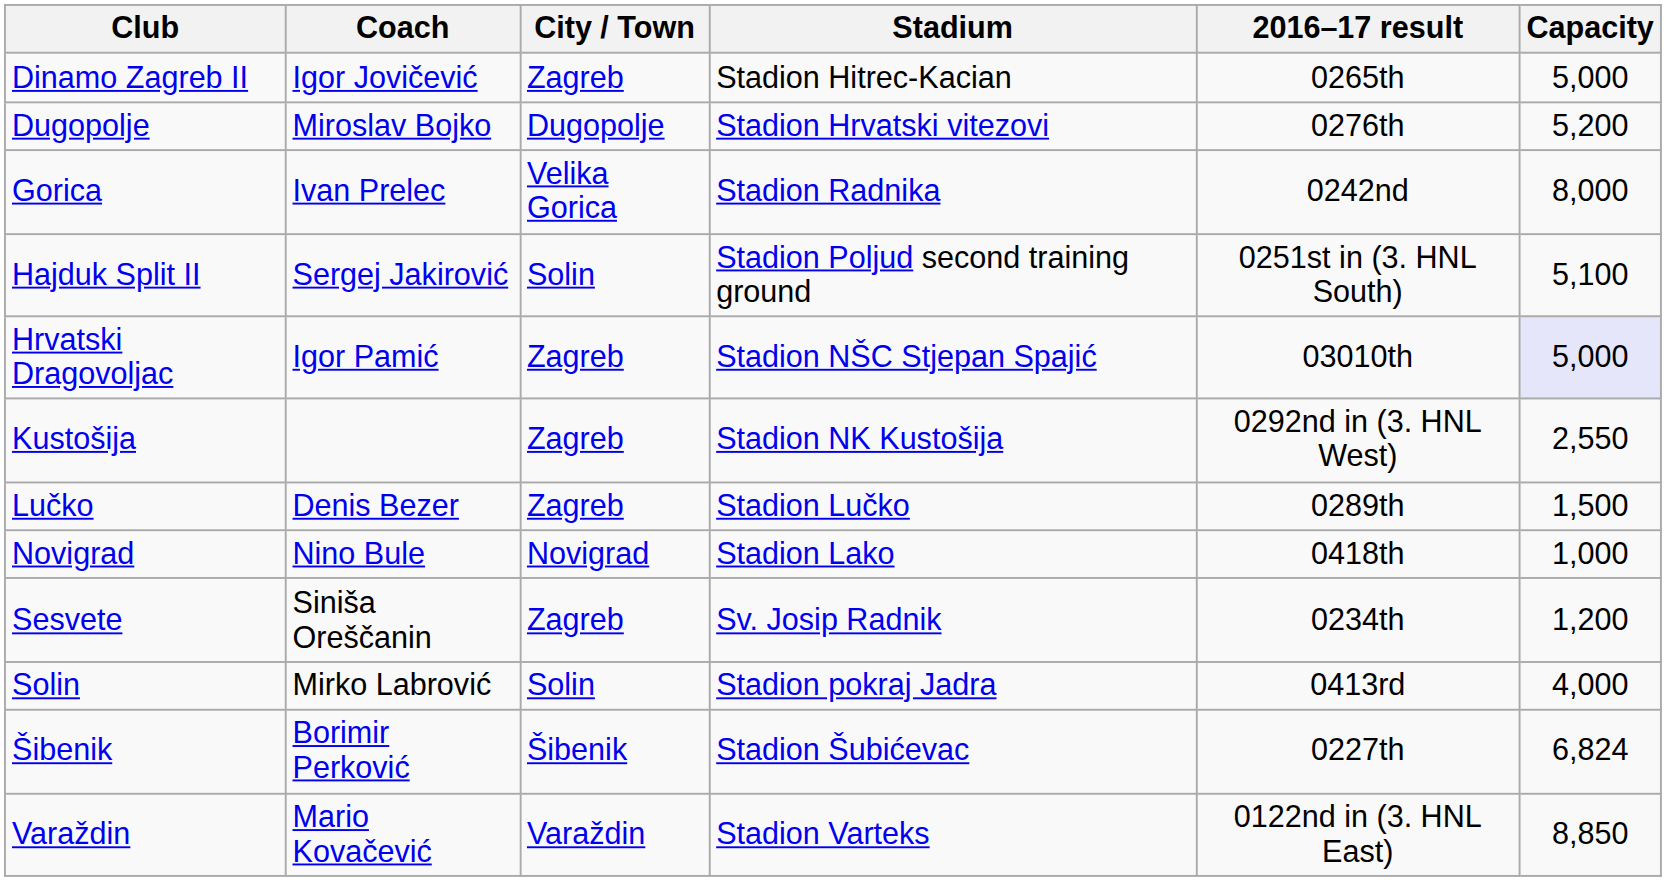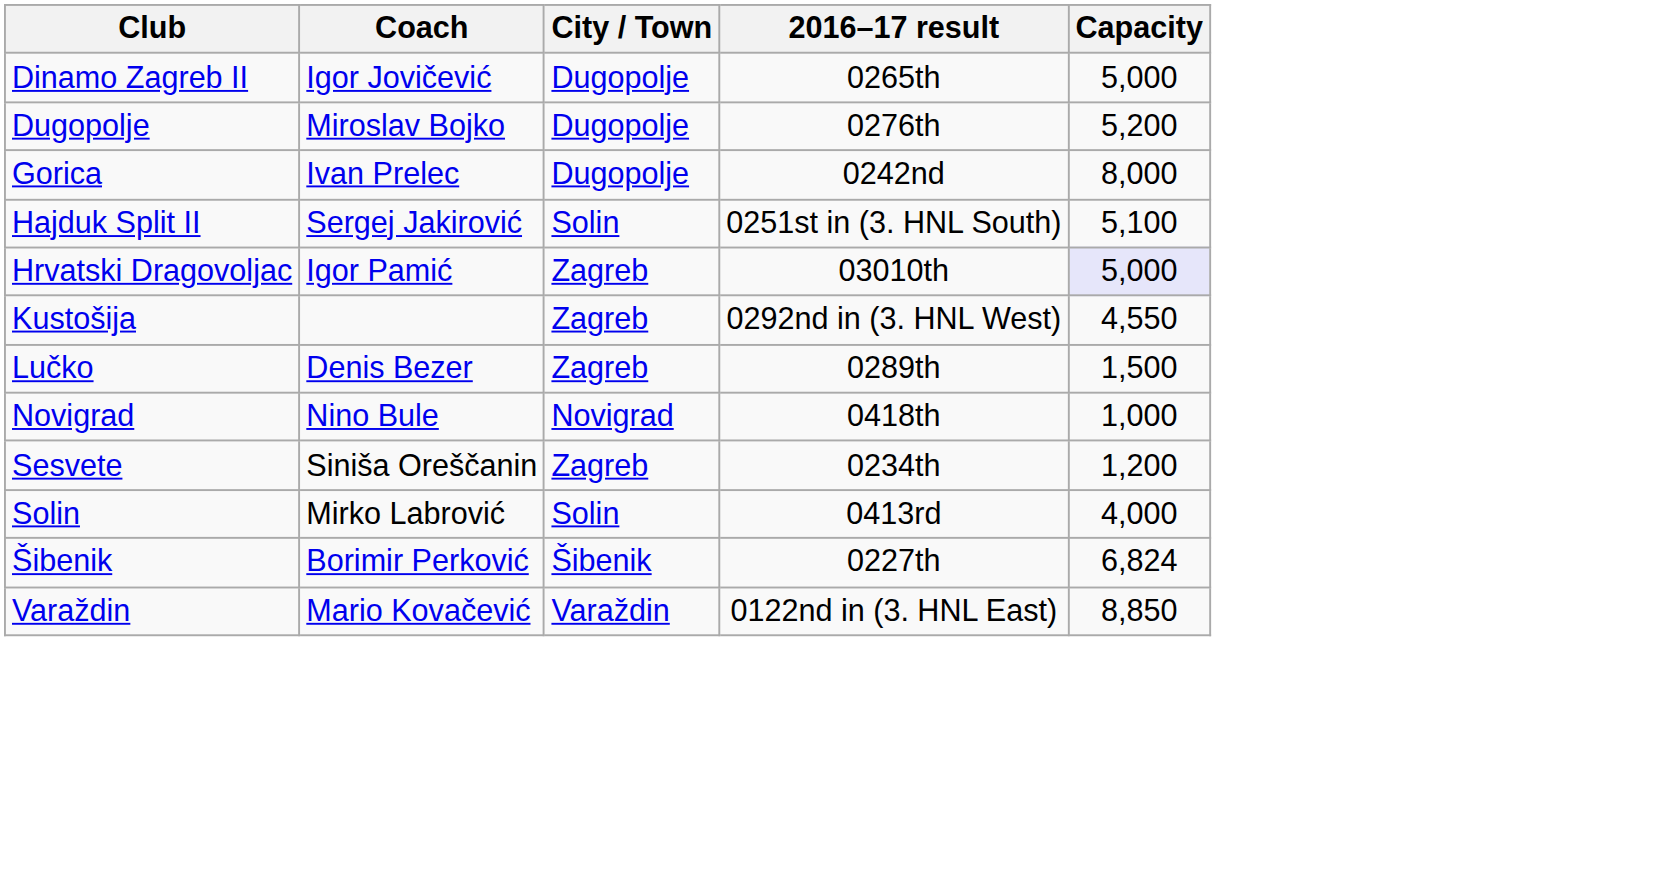 <table class="wikitable sortable">
 <tr>
 <th>Club</th>
 <th>Coach</th>
 <th>City / Town</th>
-<th>Stadium</th>
 <th>2016–17 result</th>
 <th>Capacity</th>
 </tr>
 <tr>
 <td><a href='#'>Dinamo Zagreb II</a></td>
 <td><a href='#'>Igor Jovičević</a></td>
-<td><a href='#'>Zagreb</a></td>
-<td>Stadion Hitrec-Kacian</td>
+<td><a href='#'>Dugopolje</a></td>
 <td style="text-align:center;"><span>026</span>5th</td>
 <td align="center">5,000</td>
 </tr>
 <tr>
 <td><a href='#'>Dugopolje</a></td>
 <td><a href='#'>Miroslav Bojko</a></td>
 <td><a href='#'>Dugopolje</a></td>
-<td><a href='#'>Stadion Hrvatski vitezovi</a></td>
 <td style="text-align:center;"><span>027</span>6th</td>
 <td align="center">5,200</td>
 </tr>
 <tr>
 <td><a href='#'>Gorica</a></td>
 <td><a href='#'>Ivan Prelec</a></td>
-<td><a href='#'>Velika Gorica</a></td>
-<td><a href='#'>Stadion Radnika</a></td>
+<td><a href='#'>Dugopolje</a></td>
 <td style="text-align:center;"><span>024</span>2nd</td>
 <td align="center">8,000</td>
 </tr>
 <tr>
 <td><a href='#'>Hajduk Split II</a></td>
 <td><a href='#'>Sergej Jakirović</a></td>
 <td><a href='#'>Solin</a></td>
-<td><a href='#'>Stadion Poljud</a> second training ground</td>
 <td style="text-align:center;"><span>025</span>1st in (3. HNL South)</td>
 <td align="center">5,100</td>
 </tr>
 <tr>
 <td><a href='#'>Hrvatski Dragovoljac</a></td>
 <td><a href='#'>Igor Pamić</a></td>
 <td><a href='#'>Zagreb</a></td>
-<td><a href='#'>Stadion NŠC Stjepan Spajić</a></td>
 <td style="text-align:center;"><span>030</span>10th</td>
 <td align="center" style="background: lavender;">5,000</td>
 </tr>
 <tr>
 <td><a href='#'>Kustošija</a></td>
 <td></td>
 <td><a href='#'>Zagreb</a></td>
-<td><a href='#'>Stadion NK Kustošija</a></td>
 <td style="text-align:center;"><span>029</span>2nd in (3. HNL West)</td>
-<td align="center">2,550</td>
+<td align="center">4,550</td>
 </tr>
 <tr>
 <td><a href='#'>Lučko</a></td>
 <td><a href='#'>Denis Bezer</a></td>
 <td><a href='#'>Zagreb</a></td>
-<td><a href='#'>Stadion Lučko</a></td>
 <td style="text-align:center;"><span>028</span>9th</td>
 <td align="center">1,500</td>
 </tr>
 <tr>
 <td><a href='#'>Novigrad</a></td>
 <td><a href='#'>Nino Bule</a></td>
 <td><a href='#'>Novigrad</a></td>
-<td><a href='#'>Stadion Lako</a></td>
 <td style="text-align:center;"><span>041</span>8th</td>
 <td align="center">1,000</td>
 </tr>
 <tr>
 <td><a href='#'>Sesvete</a></td>
 <td>Siniša Oreščanin</td>
 <td><a href='#'>Zagreb</a></td>
-<td><a href='#'>Sv. Josip Radnik</a></td>
 <td style="text-align:center;"><span>023</span>4th</td>
 <td align="center">1,200</td>
 </tr>
 <tr>
 <td><a href='#'>Solin</a></td>
 <td>Mirko Labrović</td>
 <td><a href='#'>Solin</a></td>
-<td><a href='#'>Stadion pokraj Jadra</a></td>
 <td style="text-align:center;"><span>041</span>3rd</td>
 <td align="center">4,000</td>
 </tr>
 <tr>
 <td><a href='#'>Šibenik</a></td>
 <td><a href='#'>Borimir Perković</a></td>
 <td><a href='#'>Šibenik</a></td>
-<td><a href='#'>Stadion Šubićevac</a></td>
 <td style="text-align:center;"><span>022</span>7th</td>
 <td align="center">6,824</td>
 </tr>
 <tr>
 <td><a href='#'>Varaždin</a></td>
 <td><a href='#'>Mario Kovačević</a></td>
 <td><a href='#'>Varaždin</a></td>
-<td><a href='#'>Stadion Varteks</a></td>
 <td style="text-align:center;"><span>012</span>2nd in (3. HNL East)</td>
 <td align="center">8,850</td>
 </tr>
 </table>
